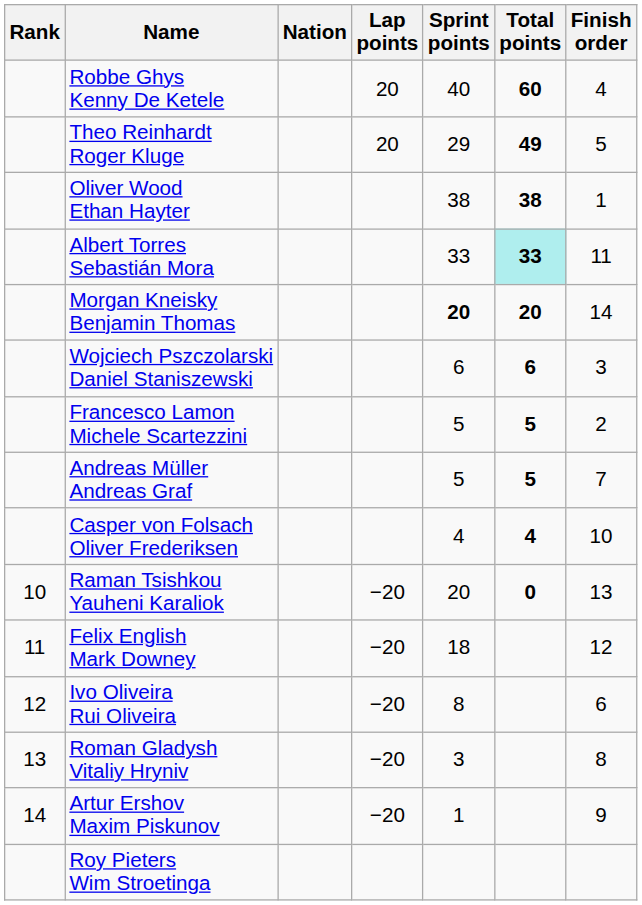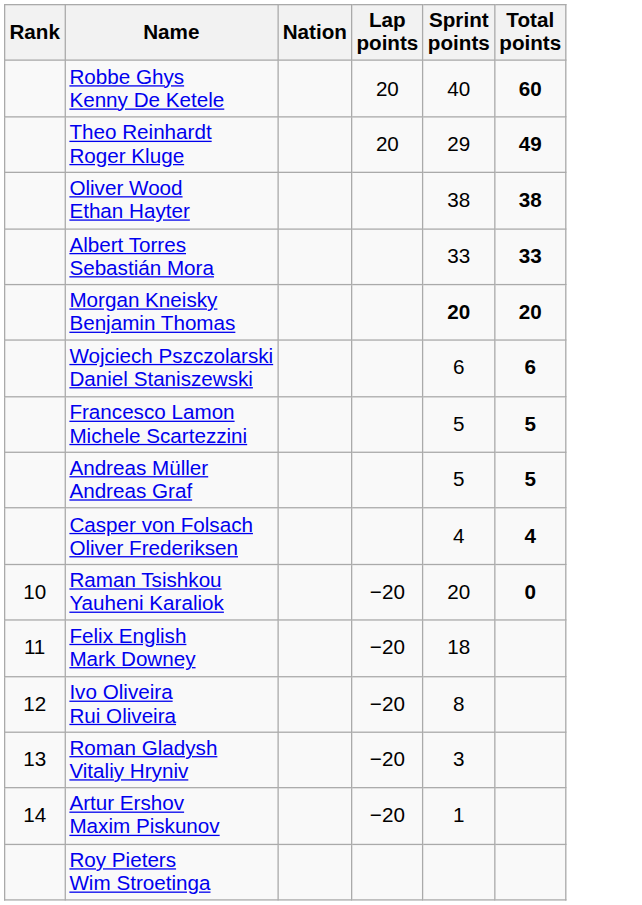 <table class="wikitable sortable" style="text-align:center">
 <tr>
 <th>Rank</th>
 <th>Name</th>
 <th>Nation</th>
 <th>Lap<br>points</th>
 <th>Sprint<br>points</th>
 <th>Total<br>points</th>
-<th>Finish<br>order</th>
 </tr>
 <tr>
 <td></td>
 <td align=left><a href='#'>Robbe Ghys</a><br><a href='#'>Kenny De Ketele</a></td>
 <td align=left></td>
 <td>20</td>
 <td>40</td>
 <td><strong>60</strong></td>
-<td>4</td>
 </tr>
 <tr>
 <td></td>
 <td align=left><a href='#'>Theo Reinhardt</a><br><a href='#'>Roger Kluge</a></td>
 <td align=left></td>
 <td>20</td>
 <td>29</td>
 <td><strong>49</strong></td>
-<td>5</td>
 </tr>
 <tr>
 <td></td>
 <td align=left><a href='#'>Oliver Wood</a><br><a href='#'>Ethan Hayter</a></td>
 <td align=left></td>
 <td></td>
 <td>38</td>
 <td><strong>38</strong></td>
-<td>1</td>
 </tr>
 <tr>
 <td></td>
 <td align=left><a href='#'>Albert Torres</a><br><a href='#'>Sebastián Mora</a></td>
 <td align=left></td>
 <td></td>
 <td>33</td>
-<td style="background: paleturquoise;"><strong>33</strong></td>
-<td>11</td>
+<td><strong>33</strong></td>
 </tr>
 <tr>
 <td></td>
 <td align=left><a href='#'>Morgan Kneisky</a><br><a href='#'>Benjamin Thomas</a></td>
 <td align=left></td>
 <td></td>
 <td><strong>20</strong></td>
 <td><strong>20</strong></td>
-<td>14</td>
 </tr>
 <tr>
 <td></td>
 <td align=left><a href='#'>Wojciech Pszczolarski</a><br><a href='#'>Daniel Staniszewski</a></td>
 <td align=left></td>
 <td></td>
 <td>6</td>
 <td><strong>6</strong></td>
-<td>3</td>
 </tr>
 <tr>
 <td></td>
 <td align=left><a href='#'>Francesco Lamon</a><br><a href='#'>Michele Scartezzini</a></td>
 <td align=left></td>
 <td></td>
 <td>5</td>
 <td><strong>5</strong></td>
-<td>2</td>
 </tr>
 <tr>
 <td></td>
 <td align=left><a href='#'>Andreas Müller</a><br><a href='#'>Andreas Graf</a></td>
 <td align=left></td>
 <td></td>
 <td>5</td>
 <td><strong>5</strong></td>
-<td>7</td>
 </tr>
 <tr>
 <td></td>
 <td align=left><a href='#'>Casper von Folsach</a><br><a href='#'>Oliver Frederiksen</a></td>
 <td align=left></td>
 <td></td>
 <td>4</td>
 <td><strong>4</strong></td>
-<td>10</td>
 </tr>
 <tr>
 <td>10</td>
 <td align=left><a href='#'>Raman Tsishkou</a><br><a href='#'>Yauheni Karaliok</a></td>
 <td align=left></td>
 <td>−20</td>
 <td>20</td>
 <td><strong>0</strong></td>
-<td>13</td>
 </tr>
 <tr>
 <td>11</td>
 <td align=left><a href='#'>Felix English</a><br><a href='#'>Mark Downey</a></td>
 <td align=left></td>
 <td>−20</td>
 <td>18</td>
 <td><strong></strong></td>
-<td>12</td>
 </tr>
 <tr>
 <td>12</td>
 <td align=left><a href='#'>Ivo Oliveira</a><br><a href='#'>Rui Oliveira</a></td>
 <td align=left></td>
 <td>−20</td>
 <td>8</td>
 <td><strong></strong></td>
-<td>6</td>
 </tr>
 <tr>
 <td>13</td>
 <td align=left><a href='#'>Roman Gladysh</a><br><a href='#'>Vitaliy Hryniv</a></td>
 <td align=left></td>
 <td>−20</td>
 <td>3</td>
 <td><strong></strong></td>
-<td>8</td>
 </tr>
 <tr>
 <td>14</td>
 <td align=left><a href='#'>Artur Ershov</a><br><a href='#'>Maxim Piskunov</a></td>
 <td align=left></td>
 <td>−20</td>
 <td>1</td>
 <td><strong></strong></td>
-<td>9</td>
 </tr>
 <tr>
 <td></td>
 <td align=left><a href='#'>Roy Pieters</a><br><a href='#'>Wim Stroetinga</a></td>
 <td align=left></td>
 <td></td>
 <td></td>
 <td></td>
-<td></td>
 </tr>
 </table>
